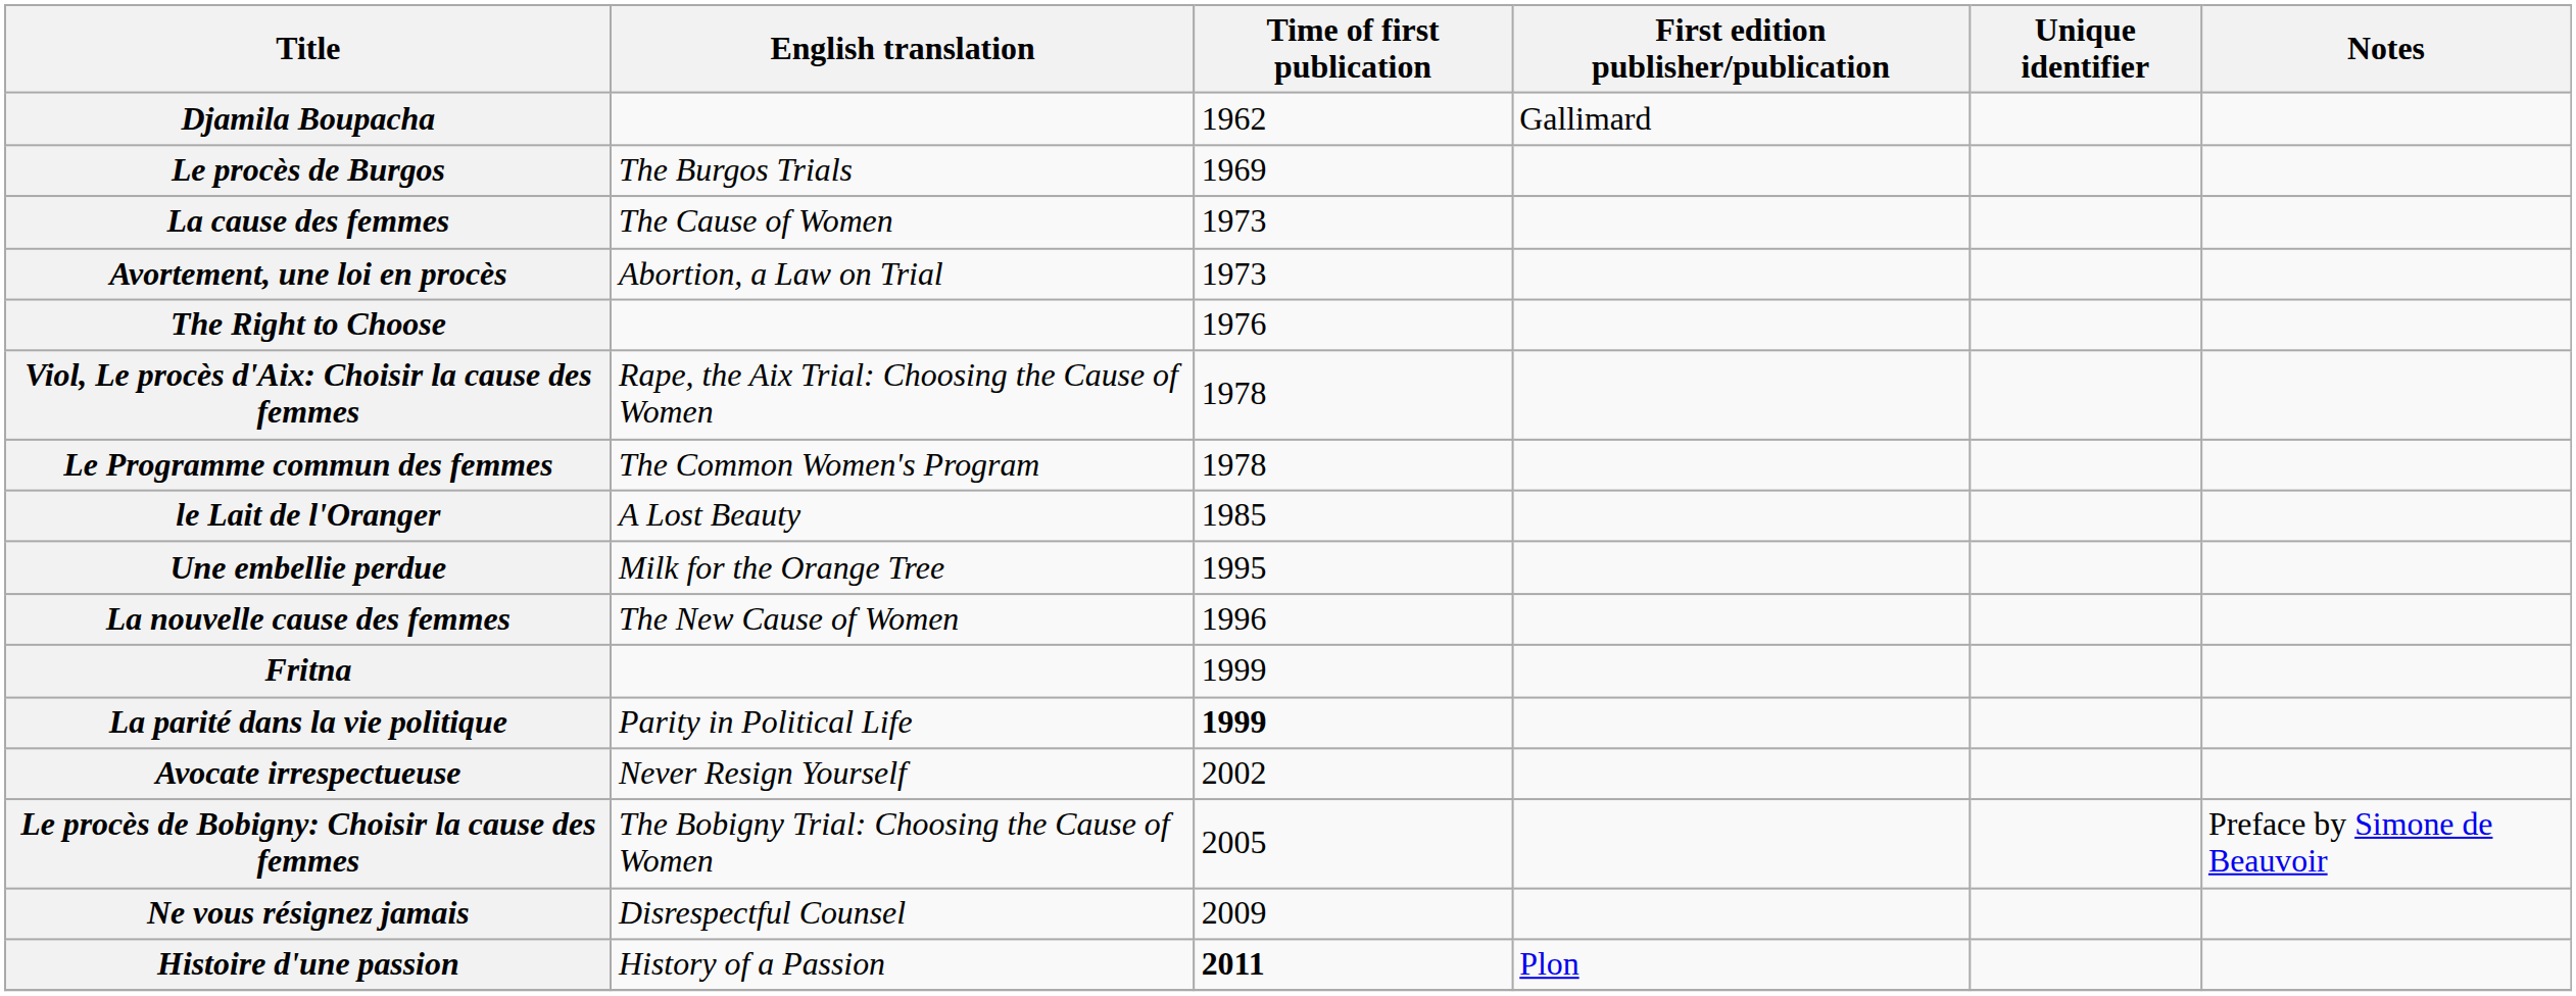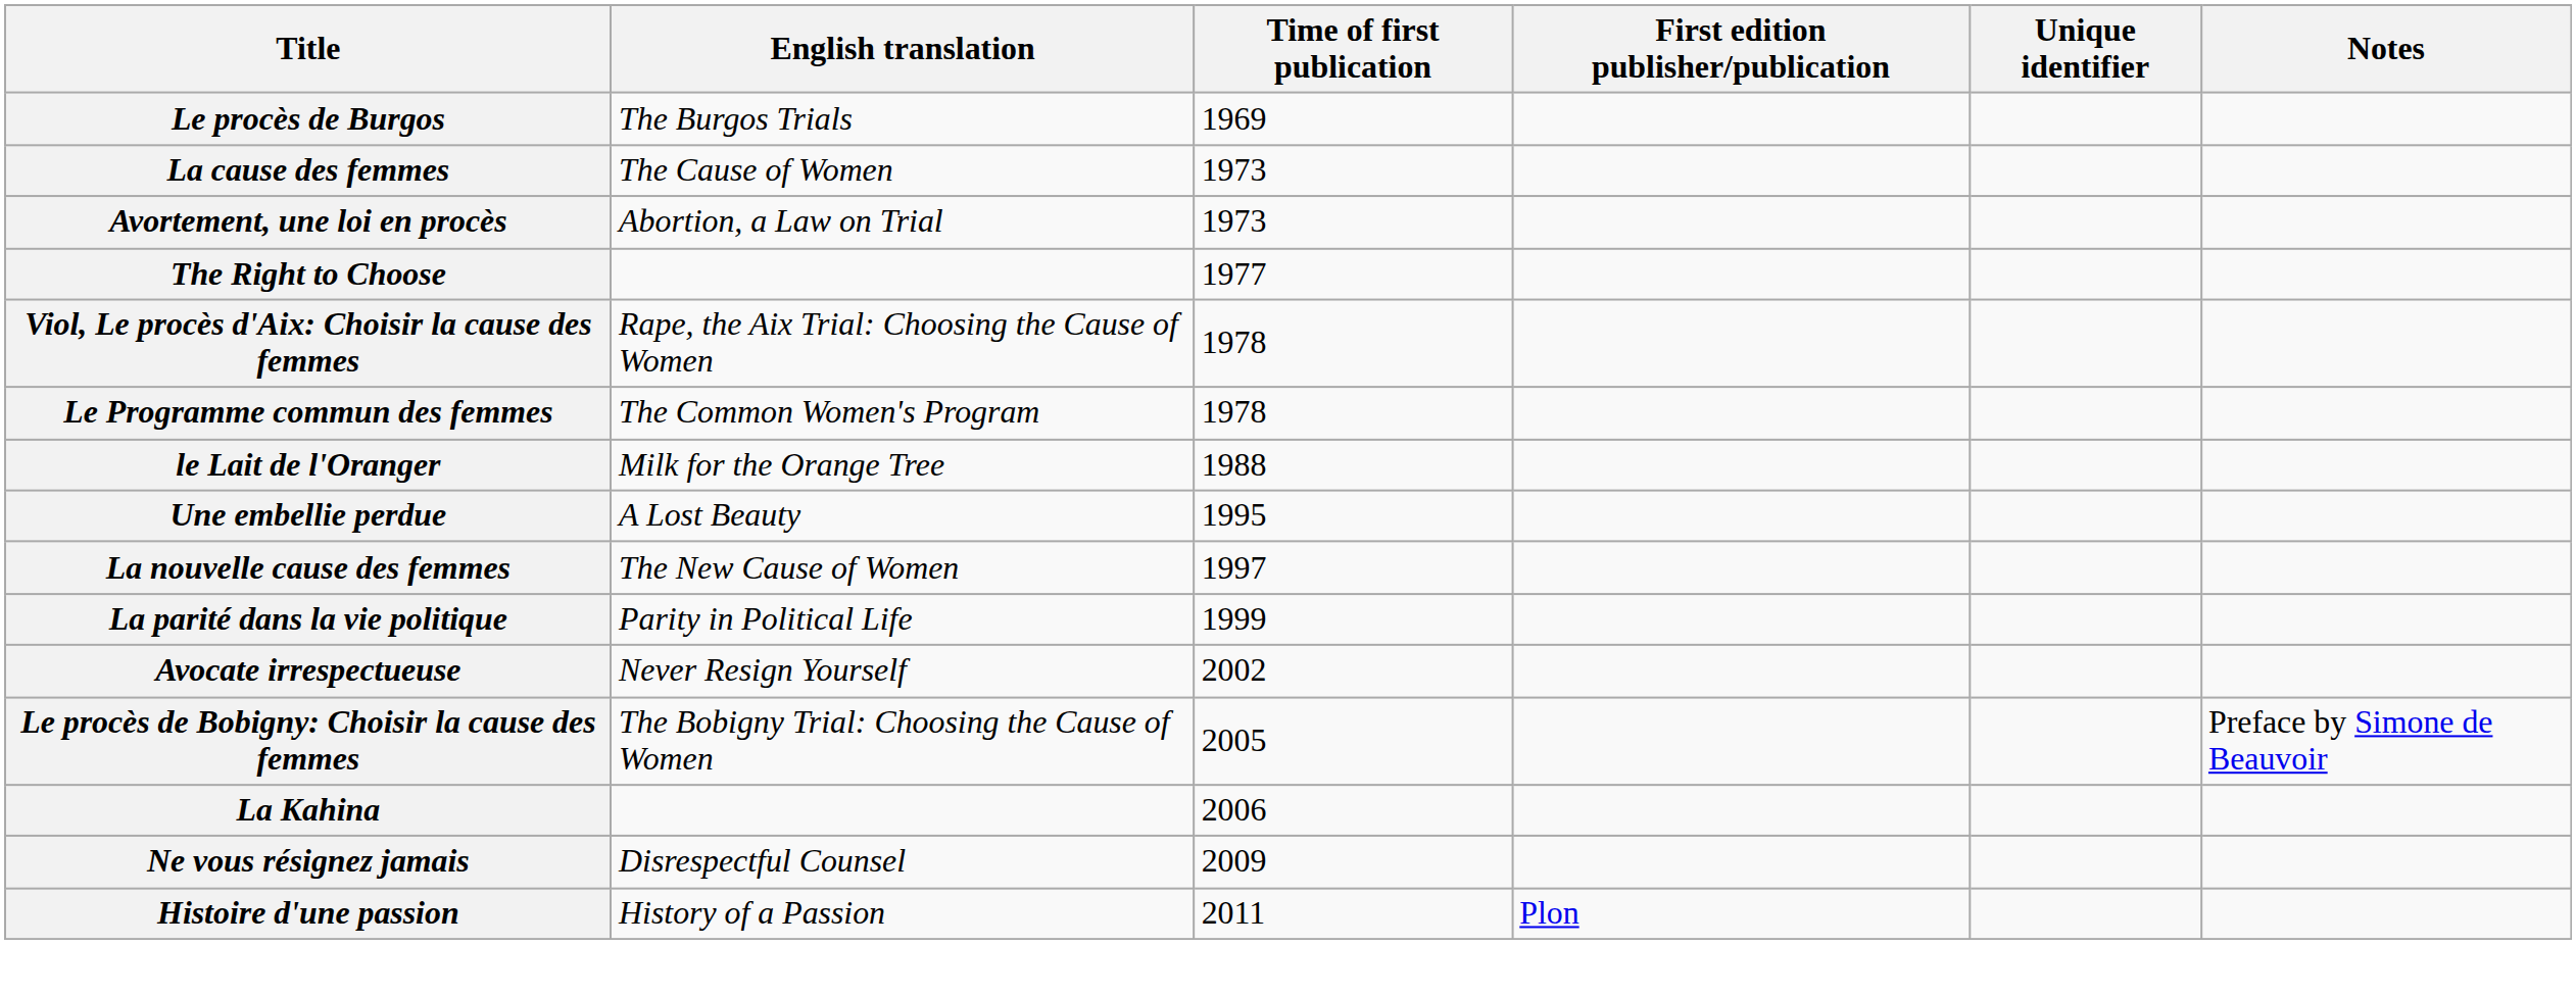 <table class="wikitable sortable plainrowheaders" style="margin-right: 0;">
 <tr>
 <th scope="col" class="unsortable">Title</th>
 <th scope="col" class="unsortable">English translation</th>
 <th scope="col">Time of first publication</th>
 <th scope="col" class="unsortable">First edition publisher/publication</th>
 <th scope="col" class="unsortable">Unique identifier</th>
 <th scope="col" class="unsortable">Notes</th>
-</tr>
-<tr>
-<th scope="row"><em>Djamila Boupacha</em></th>
-<td></td>
-<td>1962</td>
-<td>Gallimard</td>
-<td></td>
-<td></td>
 </tr>
 <tr>
 <th scope="row"><em>Le procès de Burgos</em></th>
 <td><em>The Burgos Trials</em></td>
 <td>1969</td>
 <td></td>
 <td></td>
 <td></td>
 </tr>
 <tr>
 <th scope="row"><em>La cause des femmes</em></th>
 <td><em>The Cause of Women</em></td>
 <td>1973</td>
 <td></td>
 <td></td>
 <td></td>
 </tr>
 <tr>
 <th scope="row"><em>Avortement, une loi en procès</em></th>
 <td><em>Abortion, a Law on Trial</em></td>
 <td>1973</td>
 <td></td>
 <td></td>
 <td></td>
 </tr>
 <tr>
 <th scope="row"><em>The Right to Choose</em></th>
 <td></td>
-<td>1976</td>
+<td>1977</td>
 <td></td>
 <td></td>
 <td></td>
 </tr>
 <tr>
 <th scope="row"><em>Viol, Le procès d'Aix: Choisir la cause des femmes</em></th>
 <td><em>Rape, the Aix Trial: Choosing the Cause of Women</em></td>
 <td>1978</td>
 <td></td>
 <td></td>
 <td></td>
 </tr>
 <tr>
 <th scope="row"><em>Le Programme commun des femmes</em></th>
 <td><em>The Common Women's Program</em></td>
 <td>1978</td>
 <td></td>
 <td></td>
 <td></td>
 </tr>
 <tr>
 <th scope="row"><em>le Lait de l'Oranger</em></th>
-<td><em>A Lost Beauty</em></td>
-<td>1985</td>
+<td><em>Milk for the Orange Tree</em></td>
+<td>1988</td>
 <td></td>
 <td></td>
 <td></td>
 </tr>
 <tr>
 <th scope="row"><em>Une embellie perdue</em></th>
-<td><em>Milk for the Orange Tree</em></td>
+<td><em>A Lost Beauty</em></td>
 <td>1995</td>
 <td></td>
 <td></td>
 <td></td>
 </tr>
 <tr>
 <th scope="row"><em>La nouvelle cause des femmes</em></th>
 <td><em>The New Cause of Women</em></td>
-<td>1996</td>
-<td></td>
-<td></td>
-<td></td>
-</tr>
-<tr>
-<th scope="row"><em>Fritna</em></th>
-<td></td>
-<td>1999</td>
+<td>1997</td>
 <td></td>
 <td></td>
 <td></td>
 </tr>
 <tr>
 <th scope="row"><em>La parité dans la vie politique</em></th>
 <td><em>Parity in Political Life</em></td>
-<td><strong>1999</strong></td>
+<td>1999</td>
 <td></td>
 <td></td>
 <td></td>
 </tr>
 <tr>
 <th scope="row"><em>Avocate irrespectueuse</em></th>
 <td><em>Never Resign Yourself</em></td>
 <td>2002</td>
 <td></td>
 <td></td>
 <td></td>
 </tr>
 <tr>
 <th scope="row"><em>Le procès de Bobigny: Choisir la cause des femmes</em></th>
 <td><em>The Bobigny Trial: Choosing the Cause of Women</em></td>
 <td>2005</td>
 <td></td>
 <td></td>
 <td>Preface by <a href='#'>Simone de Beauvoir</a></td>
 </tr>
 <tr>
+<th scope="row"><em>La Kahina</em></th>
+<td></td>
+<td>2006</td>
+<td></td>
+<td></td>
+<td></td>
+</tr>
+<tr>
 <th scope="row"><em>Ne vous résignez jamais</em></th>
 <td><em>Disrespectful Counsel</em></td>
 <td>2009</td>
 <td></td>
 <td></td>
 <td></td>
 </tr>
 <tr>
 <th scope="row"><em>Histoire d'une passion</em></th>
 <td><em>History of a Passion</em></td>
-<td><strong>2011</strong></td>
+<td>2011</td>
 <td><a href='#'>Plon</a></td>
 <td></td>
 <td></td>
 </tr>
 <tr>
 </tr>
 </table>
